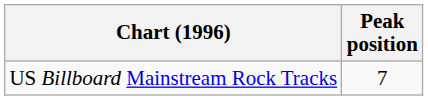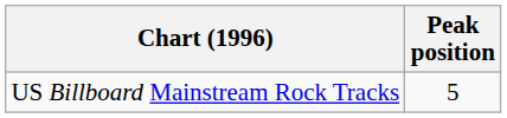 <table class="wikitable">
 <tr>
 <th>Chart (1996)</th>
 <th>Peak<br>position</th>
 </tr>
 <tr>
 <td>US <em>Billboard</em> <a href='#'>Mainstream Rock Tracks</a></td>
-<td align="center">7</td>
+<td align="center">5</td>
 </tr>
 </table>
